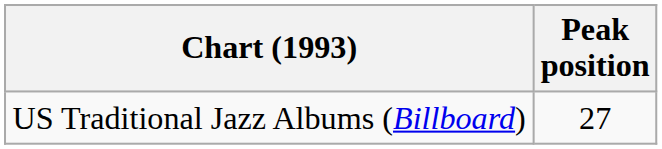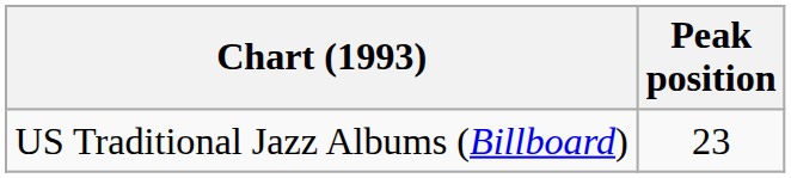 <table class=wikitable>
 <tr>
 <th>Chart (1993)</th>
 <th>Peak<br>position</th>
 </tr>
 <tr>
 <td>US Traditional Jazz Albums (<em><a href='#'>Billboard</a></em>)</td>
-<td align=center>27</td>
+<td align=center>23</td>
 </tr>
 </table>
